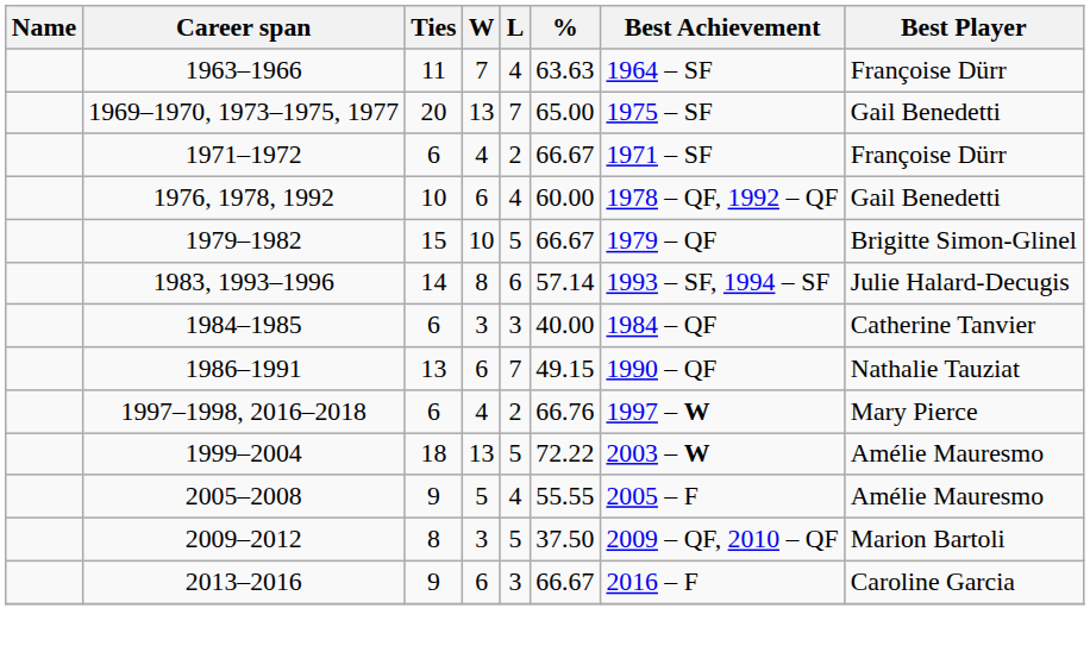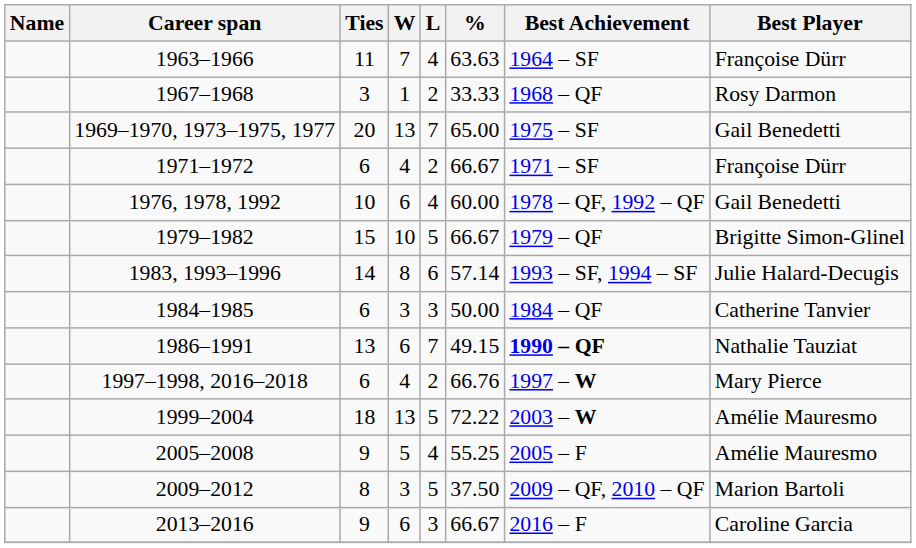 <table class="wikitable sortable" style="text-align: center; font-size:90%;">
 <tr>
 <th>Name</th>
 <th>Career span</th>
 <th>Ties</th>
 <th>W</th>
 <th>L</th>
 <th>%</th>
 <th class="unsortable">Best Achievement</th>
 <th class="unsortable">Best Player</th>
 </tr>
 <tr>
 <td style="text-align: left;"></td>
 <td>1963–1966</td>
 <td>11</td>
 <td>7</td>
 <td>4</td>
 <td>63.63</td>
 <td style="text-align: left;"><a href='#'>1964</a> – SF</td>
 <td style="text-align: left;">Françoise Dürr</td>
+</tr>
+<tr>
+<td style="text-align: left;"></td>
+<td>1967–1968</td>
+<td>3</td>
+<td>1</td>
+<td>2</td>
+<td>33.33</td>
+<td style="text-align: left;"><a href='#'>1968</a> – QF</td>
+<td style="text-align: left;">Rosy Darmon</td>
 </tr>
 <tr>
 <td style="text-align: left;"></td>
 <td>1969–1970, 1973–1975, 1977</td>
 <td>20</td>
 <td>13</td>
 <td>7</td>
 <td>65.00</td>
 <td style="text-align: left;"><a href='#'>1975</a> – SF</td>
 <td style="text-align: left;">Gail Benedetti</td>
 </tr>
 <tr>
 <td style="text-align: left;"></td>
 <td>1971–1972</td>
 <td>6</td>
 <td>4</td>
 <td>2</td>
 <td>66.67</td>
 <td style="text-align: left;"><a href='#'>1971</a> – SF</td>
 <td style="text-align: left;">Françoise Dürr</td>
 </tr>
 <tr>
 <td style="text-align: left;"></td>
 <td>1976, 1978, 1992</td>
 <td>10</td>
 <td>6</td>
 <td>4</td>
 <td>60.00</td>
 <td style="text-align: left;"><a href='#'>1978</a> – QF, <a href='#'>1992</a> – QF</td>
 <td style="text-align: left;">Gail Benedetti</td>
 </tr>
 <tr>
 <td style="text-align: left;"></td>
 <td>1979–1982</td>
 <td>15</td>
 <td>10</td>
 <td>5</td>
 <td>66.67</td>
 <td style="text-align: left;"><a href='#'>1979</a> – QF</td>
 <td style="text-align: left;">Brigitte Simon-Glinel</td>
 </tr>
 <tr>
 <td style="text-align: left;"></td>
 <td>1983, 1993–1996</td>
 <td>14</td>
 <td>8</td>
 <td>6</td>
 <td>57.14</td>
 <td style="text-align: left;"><a href='#'>1993</a> – SF, <a href='#'>1994</a> – SF</td>
 <td style="text-align: left;">Julie Halard-Decugis</td>
 </tr>
 <tr>
 <td style="text-align: left;"></td>
 <td>1984–1985</td>
 <td>6</td>
 <td>3</td>
 <td>3</td>
-<td>40.00</td>
+<td>50.00</td>
 <td style="text-align: left;"><a href='#'>1984</a> – QF</td>
 <td style="text-align: left;">Catherine Tanvier</td>
 </tr>
 <tr>
 <td style="text-align: left;"></td>
 <td>1986–1991</td>
 <td>13</td>
 <td>6</td>
 <td>7</td>
 <td>49.15</td>
-<td style="text-align: left;"><a href='#'>1990</a> – QF</td>
+<td style="text-align: left;"><strong><a href='#'>1990</a> – QF</strong></td>
 <td style="text-align: left;">Nathalie Tauziat</td>
 </tr>
 <tr>
 <td style="text-align: left;"></td>
 <td>1997–1998, 2016–2018</td>
 <td>6</td>
 <td>4</td>
 <td>2</td>
 <td>66.76</td>
 <td style="text-align: left;"><a href='#'>1997</a> – <strong>W</strong></td>
 <td style="text-align: left;">Mary Pierce</td>
 </tr>
 <tr>
 <td style="text-align: left;"></td>
 <td>1999–2004</td>
 <td>18</td>
 <td>13</td>
 <td>5</td>
 <td>72.22</td>
 <td style="text-align: left;"><a href='#'>2003</a> – <strong>W</strong></td>
 <td style="text-align: left;">Amélie Mauresmo</td>
 </tr>
 <tr>
 <td style="text-align: left;"></td>
 <td>2005–2008</td>
 <td>9</td>
 <td>5</td>
 <td>4</td>
-<td>55.55</td>
+<td>55.25</td>
 <td style="text-align: left;"><a href='#'>2005</a> – F</td>
 <td style="text-align: left;">Amélie Mauresmo</td>
 </tr>
 <tr>
 <td style="text-align: left;"></td>
 <td>2009–2012</td>
 <td>8</td>
 <td>3</td>
 <td>5</td>
 <td>37.50</td>
 <td style="text-align: left;"><a href='#'>2009</a> – QF, <a href='#'>2010</a> – QF</td>
 <td style="text-align: left;">Marion Bartoli</td>
 </tr>
 <tr>
 <td style="text-align: left;"></td>
 <td>2013–2016</td>
 <td>9</td>
 <td>6</td>
 <td>3</td>
 <td>66.67</td>
 <td style="text-align: left;"><a href='#'>2016</a> – F</td>
 <td style="text-align: left;">Caroline Garcia</td>
 </tr>
 <tr>
 </tr>
 </table>
